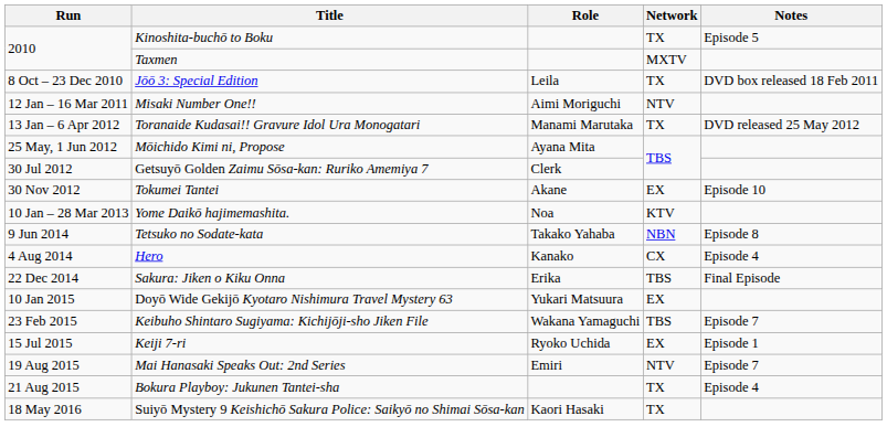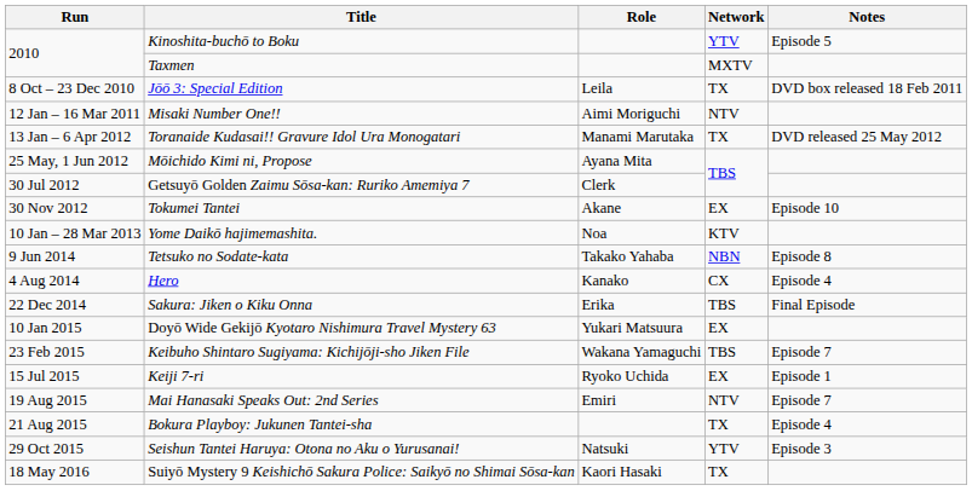 <table class="wikitable">
 <tr>
 <th>Run</th>
 <th>Title</th>
 <th>Role</th>
 <th>Network</th>
 <th>Notes</th>
 </tr>
 <tr>
 <td rowspan="2">2010</td>
 <td><em>Kinoshita-buchō to Boku</em></td>
 <td></td>
-<td>TX</td>
+<td><a href='#'>YTV</a></td>
 <td>Episode 5</td>
 </tr>
 <tr>
 <td><em>Taxmen</em></td>
 <td></td>
 <td>MXTV</td>
 <td></td>
 </tr>
 <tr>
 <td>8 Oct – 23 Dec 2010</td>
 <td><em><a href='#'>Jōō 3: Special Edition</a></em></td>
 <td>Leila</td>
 <td>TX</td>
 <td>DVD box released 18 Feb 2011</td>
 </tr>
 <tr>
 <td>12 Jan – 16 Mar 2011</td>
 <td><em>Misaki Number One!!</em></td>
 <td>Aimi Moriguchi</td>
 <td>NTV</td>
 <td></td>
 </tr>
 <tr>
 <td>13 Jan – 6 Apr 2012</td>
 <td><em>Toranaide Kudasai!! Gravure Idol Ura Monogatari</em></td>
 <td>Manami Marutaka</td>
 <td>TX</td>
 <td>DVD released 25 May 2012</td>
 </tr>
 <tr>
 <td>25 May, 1 Jun 2012</td>
 <td><em>Mōichido Kimi ni, Propose</em></td>
 <td>Ayana Mita</td>
 <td rowspan="2"><a href='#'>TBS</a></td>
 <td></td>
 </tr>
 <tr>
 <td>30 Jul 2012</td>
 <td>Getsuyō Golden <em>Zaimu Sōsa-kan: Ruriko Amemiya 7</em></td>
 <td>Clerk</td>
 <td></td>
 </tr>
 <tr>
 <td>30 Nov 2012</td>
 <td><em>Tokumei Tantei</em></td>
 <td>Akane</td>
 <td>EX</td>
 <td>Episode 10</td>
 </tr>
 <tr>
 <td>10 Jan – 28 Mar 2013</td>
 <td><em>Yome Daikō hajimemashita.</em></td>
 <td>Noa</td>
 <td>KTV</td>
 <td></td>
 </tr>
 <tr>
 <td>9 Jun 2014</td>
 <td><em>Tetsuko no Sodate-kata</em></td>
 <td>Takako Yahaba</td>
 <td><a href='#'>NBN</a></td>
 <td>Episode 8</td>
 </tr>
 <tr>
 <td>4 Aug 2014</td>
 <td><em><a href='#'>Hero</a></em></td>
 <td>Kanako</td>
 <td>CX</td>
 <td>Episode 4</td>
 </tr>
 <tr>
 <td>22 Dec 2014</td>
 <td><em>Sakura: Jiken o Kiku Onna</em></td>
 <td>Erika</td>
 <td>TBS</td>
 <td>Final Episode</td>
 </tr>
 <tr>
 <td>10 Jan 2015</td>
 <td>Doyō Wide Gekijō <em>Kyotaro Nishimura Travel Mystery 63</em></td>
 <td>Yukari Matsuura</td>
 <td>EX</td>
 <td></td>
 </tr>
 <tr>
 <td>23 Feb 2015</td>
 <td><em>Keibuho Shintaro Sugiyama: Kichijōji-sho Jiken File</em></td>
 <td>Wakana Yamaguchi</td>
 <td>TBS</td>
 <td>Episode 7</td>
 </tr>
 <tr>
 <td>15 Jul 2015</td>
 <td><em>Keiji 7-ri</em></td>
 <td>Ryoko Uchida</td>
 <td>EX</td>
 <td>Episode 1</td>
 </tr>
 <tr>
 <td>19 Aug 2015</td>
 <td><em>Mai Hanasaki Speaks Out: 2nd Series</em></td>
 <td>Emiri</td>
 <td>NTV</td>
 <td>Episode 7</td>
 </tr>
 <tr>
 <td>21 Aug 2015</td>
 <td><em>Bokura Playboy: Jukunen Tantei-sha</em></td>
 <td></td>
 <td>TX</td>
 <td>Episode 4</td>
 </tr>
 <tr>
+<td>29 Oct 2015</td>
+<td><em>Seishun Tantei Haruya: Otona no Aku o Yurusanai!</em></td>
+<td>Natsuki</td>
+<td>YTV</td>
+<td>Episode 3</td>
+</tr>
+<tr>
 <td>18 May 2016</td>
 <td>Suiyō Mystery 9 <em>Keishichō Sakura Police: Saikyō no Shimai Sōsa-kan</em></td>
 <td>Kaori Hasaki</td>
 <td>TX</td>
 <td></td>
 </tr>
 </table>
